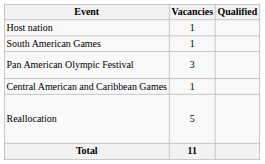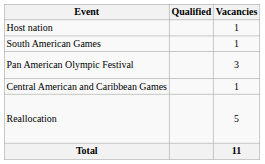 <table class="wikitable">
 <tr>
 <th>Event</th>
+<th>Qualified</th>
 <th>Vacancies</th>
-<th>Qualified</th>
 </tr>
 <tr>
 <td>Host nation</td>
+<td></td>
 <td style="text-align:center;">1</td>
-<td></td>
 </tr>
 <tr>
 <td>South American Games</td>
+<td></td>
 <td style="text-align:center;">1</td>
-<td></td>
 </tr>
 <tr>
 <td>Pan American Olympic Festival</td>
+<td><br><br></td>
 <td style="text-align:center;">3</td>
-<td><br><br></td>
 </tr>
 <tr>
 <td>Central American and Caribbean Games</td>
+<td></td>
 <td style="text-align:center;">1</td>
-<td></td>
 </tr>
 <tr>
 <td>Reallocation</td>
+<td><br><br><br><br></td>
 <td style="text-align:center;">5</td>
-<td><br><br><br><br></td>
 </tr>
 <tr>
 <th>Total</th>
+<th></th>
 <th>11</th>
-<th></th>
 </tr>
 </table>
